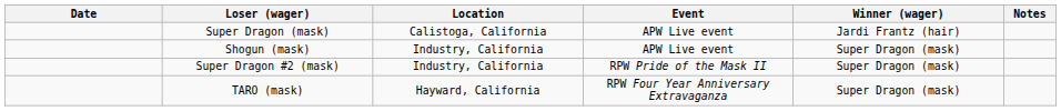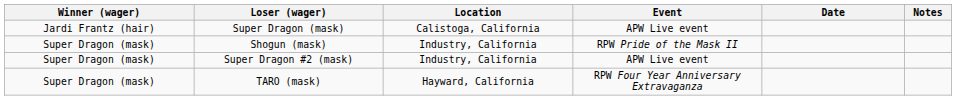 <table class="wikitable sortable" width=100%  style="text-align: center">
 <tr>
-<th width=15% scope="col">Date</th>
+<th width=20% scope="col">Winner (wager)</th>
 <th width=20% scope="col">Loser (wager)</th>
 <th width=20% scope="col">Location</th>
 <th width=20% scope="col">Event</th>
-<th width=20% scope="col">Winner (wager)</th>
+<th width=15% scope="col">Date</th>
 <th class="unsortable" width=5% scope="col">Notes</th>
 </tr>
 <tr>
-<td></td>
+<td>Jardi Frantz (hair)</td>
 <td>Super Dragon (mask)</td>
 <td>Calistoga, California</td>
 <td>APW Live event</td>
-<td>Jardi Frantz (hair)</td>
+<td></td>
 <td></td>
 </tr>
 <tr>
-<td></td>
+<td>Super Dragon (mask)</td>
 <td>Shogun (mask)</td>
 <td>Industry, California</td>
-<td>APW Live event</td>
-<td>Super Dragon (mask)</td>
+<td>RPW <em>Pride of the Mask II</em></td>
+<td></td>
 <td></td>
 </tr>
 <tr>
-<td></td>
+<td>Super Dragon (mask)</td>
 <td>Super Dragon #2 (mask)</td>
 <td>Industry, California</td>
-<td>RPW <em>Pride of the Mask II</em></td>
-<td>Super Dragon (mask)</td>
+<td>APW Live event</td>
+<td></td>
 <td></td>
 </tr>
 <tr>
-<td></td>
+<td>Super Dragon (mask)</td>
 <td>TARO (mask)</td>
 <td>Hayward, California</td>
 <td>RPW <em>Four Year Anniversary Extravaganza</em></td>
-<td>Super Dragon (mask)</td>
+<td></td>
 <td></td>
 </tr>
 </table>
